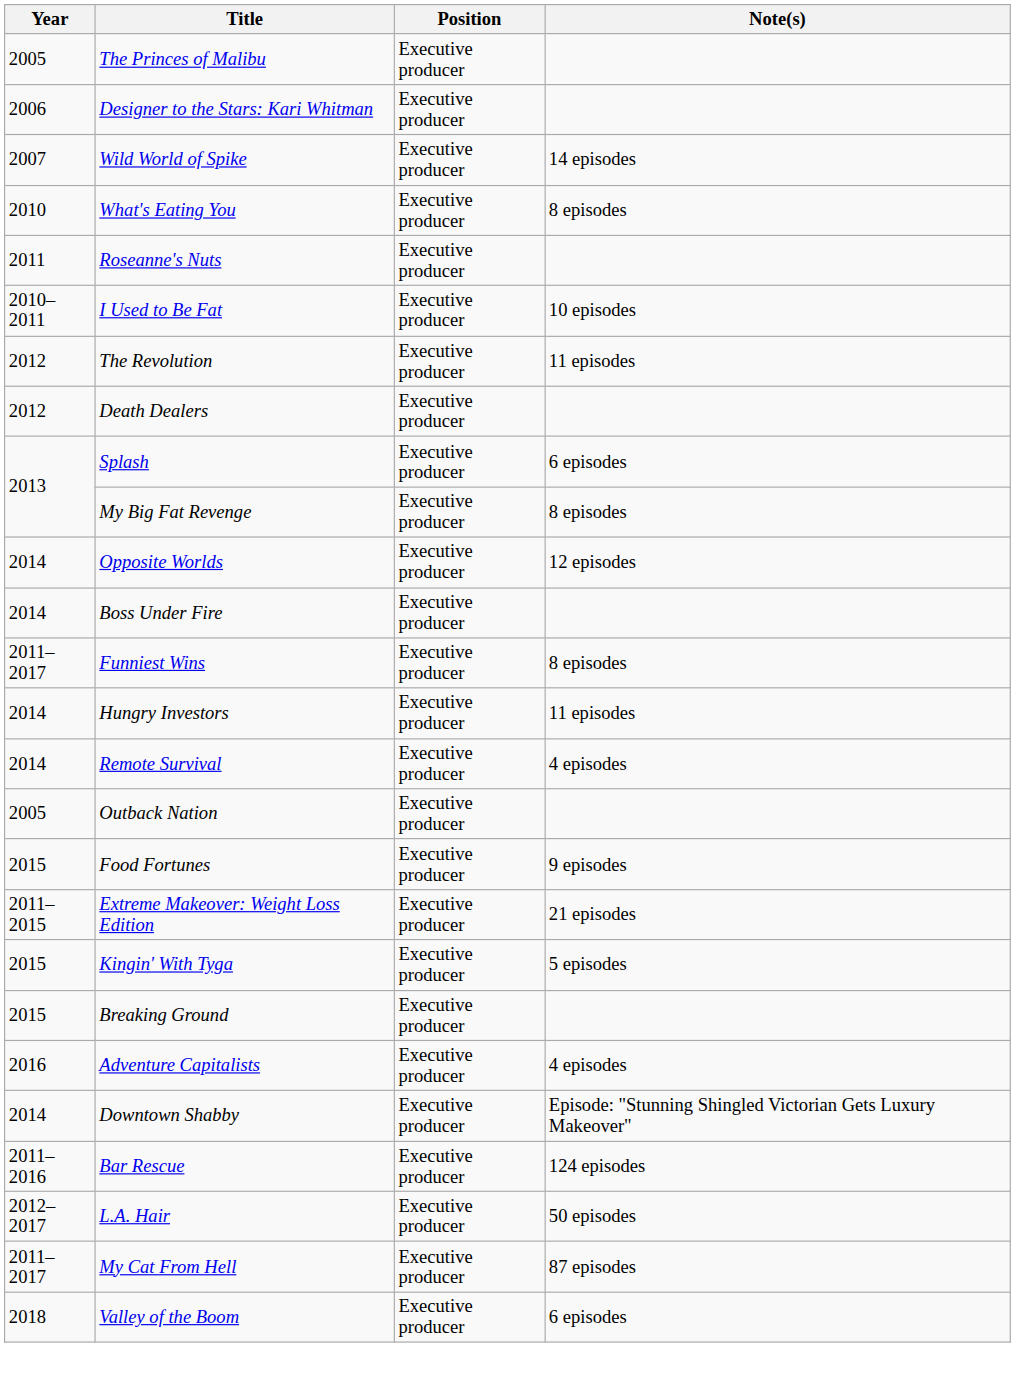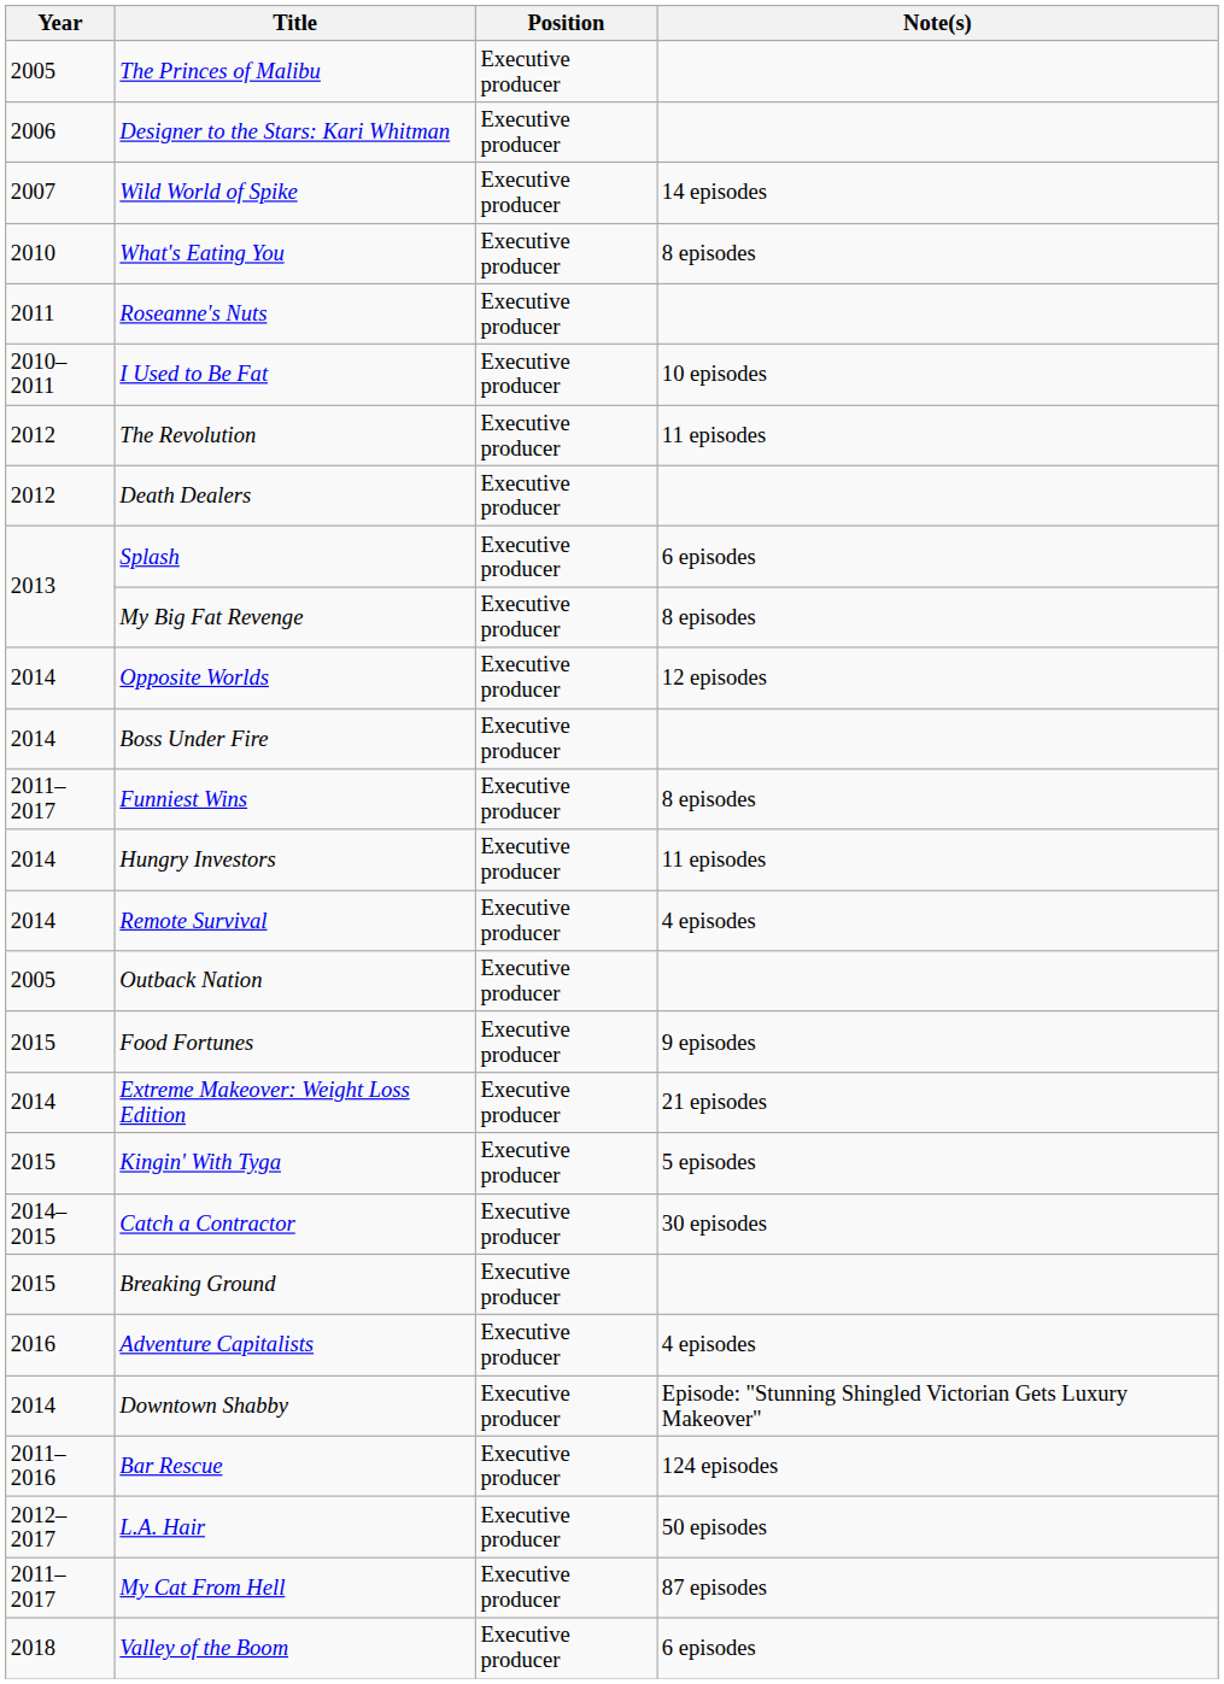 <table class="wikitable">
 <tr>
 <th>Year</th>
 <th>Title</th>
 <th>Position</th>
 <th>Note(s)</th>
 </tr>
 <tr>
 <td>2005</td>
 <td><em><a href='#'>The Princes of Malibu</a></em></td>
 <td>Executive producer</td>
 <td></td>
 </tr>
 <tr>
 <td>2006</td>
 <td><em><a href='#'>Designer to the Stars: Kari Whitman</a></em></td>
 <td>Executive producer</td>
 <td></td>
 </tr>
 <tr>
 <td>2007</td>
 <td><em><a href='#'>Wild World of Spike</a></em></td>
 <td>Executive producer</td>
 <td>14 episodes</td>
 </tr>
 <tr>
 <td>2010</td>
 <td><em><a href='#'>What's Eating You</a></em></td>
 <td>Executive producer</td>
 <td>8 episodes</td>
 </tr>
 <tr>
 <td>2011</td>
 <td><em><a href='#'>Roseanne's Nuts</a></em></td>
 <td>Executive producer</td>
 <td></td>
 </tr>
 <tr>
 <td>2010–2011</td>
 <td><em><a href='#'>I Used to Be Fat</a></em></td>
 <td>Executive producer</td>
 <td>10 episodes</td>
 </tr>
 <tr>
 <td>2012</td>
 <td><em>The Revolution</em></td>
 <td>Executive producer</td>
 <td>11 episodes</td>
 </tr>
 <tr>
 <td>2012</td>
 <td><em>Death Dealers</em></td>
 <td>Executive producer</td>
 <td></td>
 </tr>
 <tr>
 <td rowspan="2">2013</td>
 <td><em><a href='#'>Splash</a></em></td>
 <td>Executive producer</td>
 <td>6 episodes</td>
 </tr>
 <tr>
 <td><em>My Big Fat Revenge</em></td>
 <td>Executive producer</td>
 <td>8 episodes</td>
 </tr>
 <tr>
 <td>2014</td>
 <td><em><a href='#'>Opposite Worlds</a></em></td>
 <td>Executive producer</td>
 <td>12 episodes</td>
 </tr>
 <tr>
 <td>2014</td>
 <td><em>Boss Under Fire</em></td>
 <td>Executive producer</td>
 <td></td>
 </tr>
 <tr>
 <td>2011–2017</td>
 <td><em><a href='#'>Funniest Wins</a></em></td>
 <td>Executive producer</td>
 <td>8 episodes</td>
 </tr>
 <tr>
 <td>2014</td>
 <td><em>Hungry Investors</em></td>
 <td>Executive producer</td>
 <td>11 episodes</td>
 </tr>
 <tr>
 <td>2014</td>
 <td><em><a href='#'>Remote Survival</a></em></td>
 <td>Executive producer</td>
 <td>4 episodes</td>
 </tr>
 <tr>
 <td>2005</td>
 <td><em>Outback Nation</em></td>
 <td>Executive producer</td>
 <td></td>
 </tr>
 <tr>
 <td>2015</td>
 <td><em>Food Fortunes</em></td>
 <td>Executive producer</td>
 <td>9 episodes</td>
 </tr>
 <tr>
-<td>2011–2015</td>
+<td>2014</td>
 <td><em><a href='#'>Extreme Makeover: Weight Loss Edition</a></em></td>
 <td>Executive producer</td>
 <td>21 episodes</td>
 </tr>
 <tr>
 <td>2015</td>
 <td><em><a href='#'>Kingin' With Tyga</a></em></td>
 <td>Executive producer</td>
 <td>5 episodes</td>
+</tr>
+<tr>
+<td>2014–2015</td>
+<td><em><a href='#'>Catch a Contractor</a></em></td>
+<td>Executive producer</td>
+<td>30 episodes</td>
 </tr>
 <tr>
 <td>2015</td>
 <td><em>Breaking Ground</em></td>
 <td>Executive producer</td>
 <td></td>
 </tr>
 <tr>
 <td>2016</td>
 <td><em><a href='#'>Adventure Capitalists</a></em></td>
 <td>Executive producer</td>
 <td>4 episodes</td>
 </tr>
 <tr>
 <td>2014</td>
 <td><em>Downtown Shabby</em></td>
 <td>Executive producer</td>
 <td>Episode: "Stunning Shingled Victorian Gets Luxury Makeover"</td>
 </tr>
 <tr>
 <td>2011–2016</td>
 <td><em><a href='#'>Bar Rescue</a></em></td>
 <td>Executive producer</td>
 <td>124 episodes</td>
 </tr>
 <tr>
 <td>2012–2017</td>
 <td><em><a href='#'>L.A. Hair</a></em></td>
 <td>Executive producer</td>
 <td>50 episodes</td>
 </tr>
 <tr>
 <td>2011–2017</td>
 <td><em><a href='#'>My Cat From Hell</a></em></td>
 <td>Executive producer</td>
 <td>87 episodes</td>
 </tr>
 <tr>
 <td>2018</td>
 <td><em><a href='#'>Valley of the Boom</a></em></td>
 <td>Executive producer</td>
 <td>6 episodes</td>
 </tr>
 </table>
